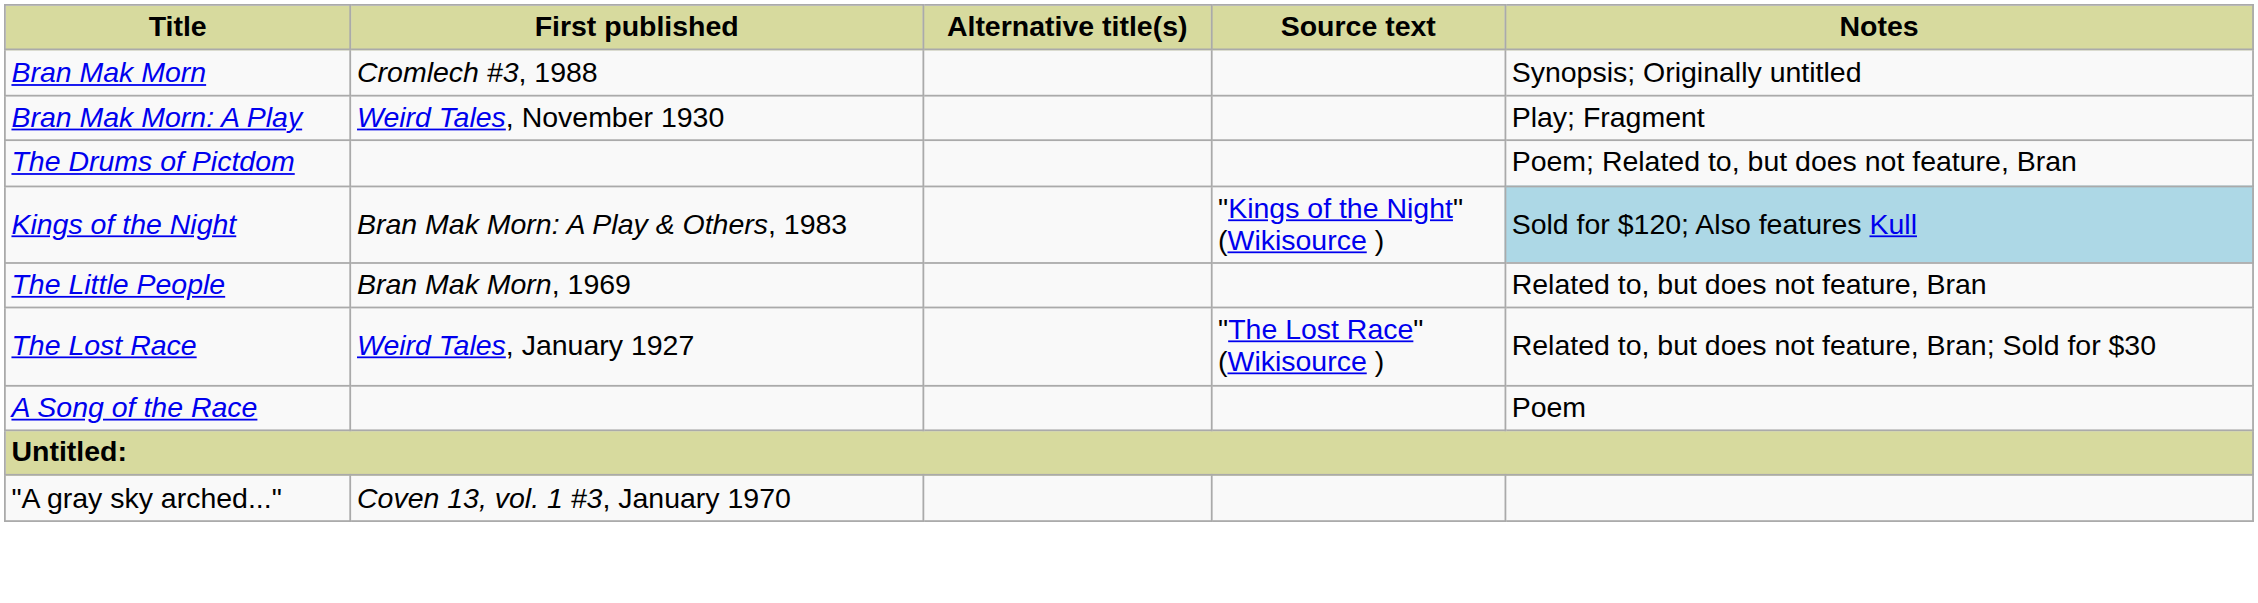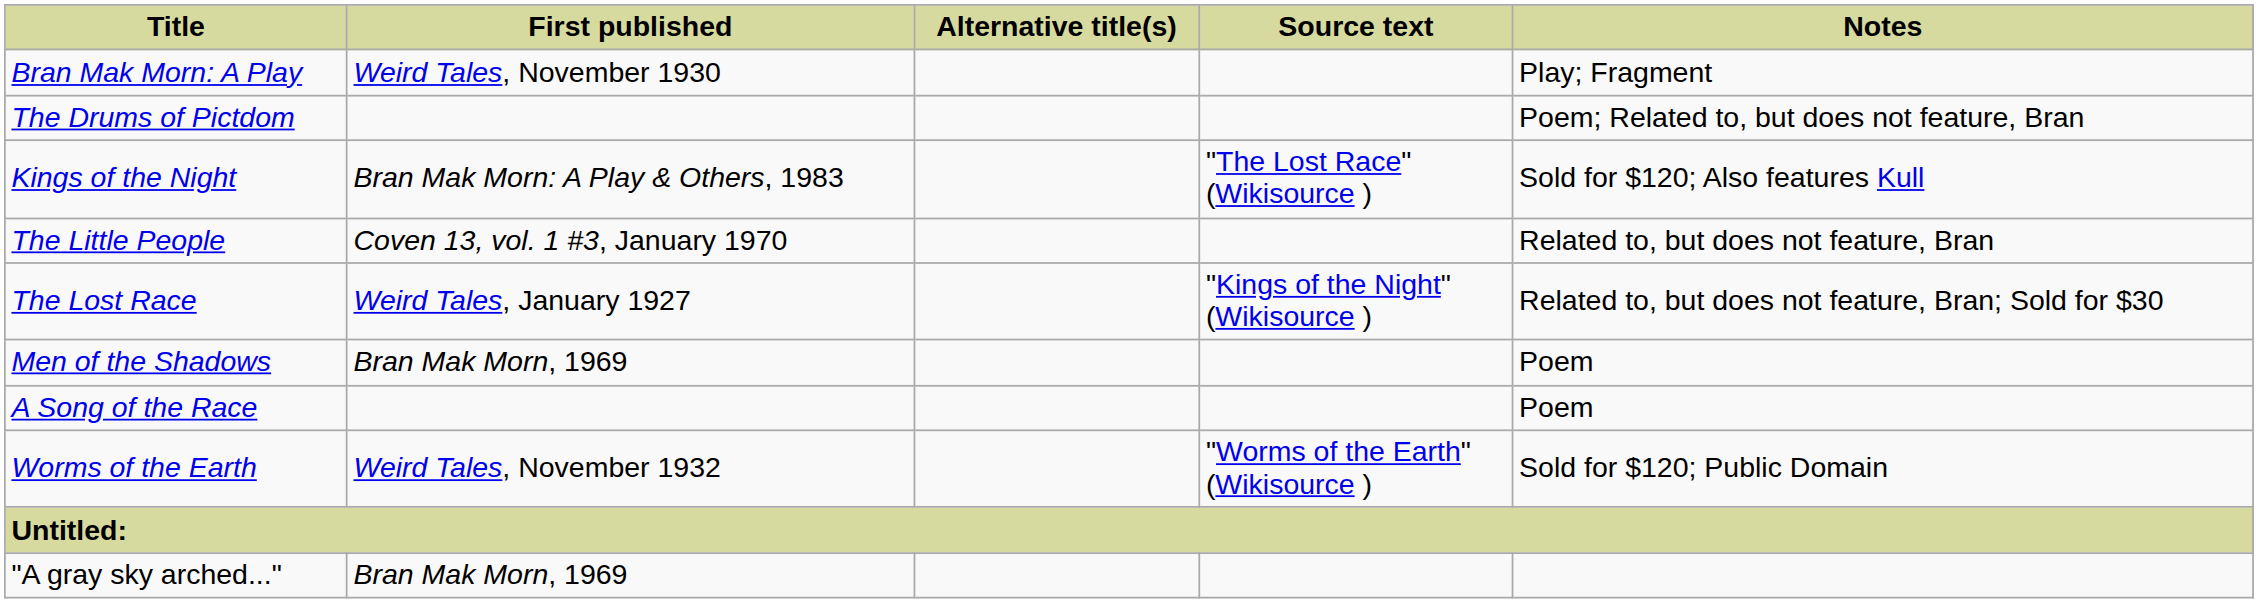 <table class="wikitable" width="100%">
 <tr>
 <th style="background:#D7DA9E;">Title</th>
 <th style="background:#D7DA9E;">First published</th>
 <th style="background:#D7DA9E;">Alternative title(s)</th>
 <th style="background:#D7DA9E;">Source text</th>
 <th style="background:#D7DA9E;">Notes</th>
-</tr>
-<tr>
-<td><em><a href='#'>Bran Mak Morn</a></em></td>
-<td><em>Cromlech #3</em>, 1988</td>
-<td></td>
-<td></td>
-<td>Synopsis; Originally untitled</td>
 </tr>
 <tr>
 <td><em><a href='#'>Bran Mak Morn: A Play</a></em></td>
 <td><em><a href='#'>Weird Tales</a></em>, November 1930</td>
 <td></td>
 <td></td>
 <td>Play; Fragment</td>
 </tr>
 <tr>
 <td><em><a href='#'>The Drums of Pictdom</a></em></td>
 <td></td>
 <td></td>
 <td></td>
 <td>Poem; Related to, but does not feature, Bran</td>
 </tr>
 <tr>
 <td><em><a href='#'>Kings of the Night</a></em></td>
 <td><em>Bran Mak Morn: A Play & Others</em>, 1983</td>
 <td></td>
-<td>"<a href='#'>Kings of the Night</a>" <br>(<a href='#'>Wikisource</a> )</td>
-<td style="background: lightblue;">Sold for $120; Also features <a href='#'>Kull</a></td>
+<td>"<a href='#'>The Lost Race</a>" <br>(<a href='#'>Wikisource</a> )</td>
+<td>Sold for $120; Also features <a href='#'>Kull</a></td>
 </tr>
 <tr>
 <td><em><a href='#'>The Little People</a></em></td>
-<td><em>Bran Mak Morn</em>, 1969</td>
+<td><em>Coven 13, vol. 1 #3</em>, January 1970</td>
 <td></td>
 <td></td>
 <td>Related to, but does not feature, Bran</td>
 </tr>
 <tr>
 <td><em><a href='#'>The Lost Race</a></em></td>
 <td><em><a href='#'>Weird Tales</a></em>, January 1927</td>
 <td></td>
-<td>"<a href='#'>The Lost Race</a>" <br>(<a href='#'>Wikisource</a> )</td>
+<td>"<a href='#'>Kings of the Night</a>" <br>(<a href='#'>Wikisource</a> )</td>
 <td>Related to, but does not feature, Bran; Sold for $30</td>
+</tr>
+<tr>
+<td><em><a href='#'>Men of the Shadows</a></em></td>
+<td><em>Bran Mak Morn</em>, 1969</td>
+<td></td>
+<td></td>
+<td>Poem</td>
 </tr>
 <tr>
 <td><em><a href='#'>A Song of the Race</a></em></td>
 <td></td>
 <td></td>
 <td></td>
 <td>Poem</td>
 </tr>
 <tr>
+<td><em><a href='#'>Worms of the Earth</a></em></td>
+<td><em><a href='#'>Weird Tales</a></em>, November 1932</td>
+<td></td>
+<td>"<a href='#'>Worms of the Earth</a>" <br>(<a href='#'>Wikisource</a> )</td>
+<td>Sold for $120; Public Domain</td>
+</tr>
+<tr>
 <td colspan="5" style="background:#D7DA9E;"><strong>Untitled:</strong></td>
 </tr>
 <tr>
 <td>"A gray sky arched..."</td>
-<td><em>Coven 13, vol. 1 #3</em>, January 1970</td>
+<td><em>Bran Mak Morn</em>, 1969</td>
 <td></td>
 <td></td>
 <td></td>
 </tr>
 </table>
